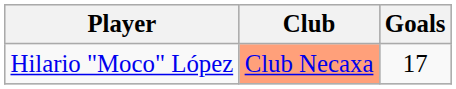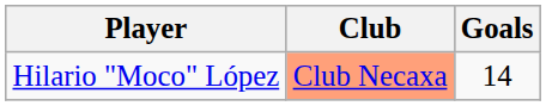 <table class="wikitable" style="text-align: center;">
 <tr>
 <th>Player</th>
 <th>Club</th>
 <th>Goals</th>
 </tr>
 <tr>
 <td> <a href='#'>Hilario "Moco" López</a></td>
 <td style="background: lightsalmon;"><a href='#'>Club Necaxa</a></td>
-<td>17</td>
+<td>14</td>
 </tr>
 </table>
